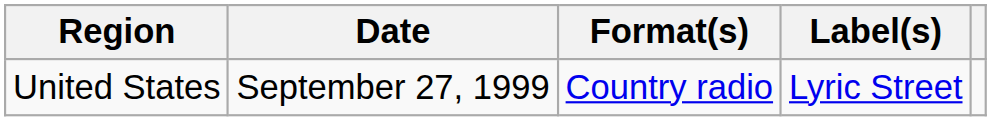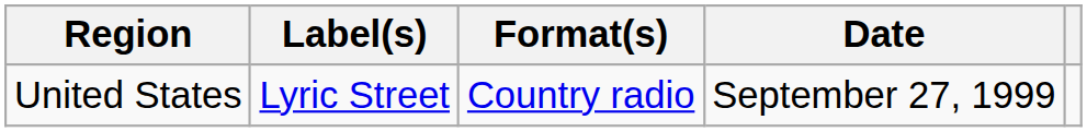 <table class="wikitable">
 <tr>
 <th>Region</th>
+<th>Label(s)</th>
+<th>Format(s)</th>
 <th>Date</th>
-<th>Format(s)</th>
-<th>Label(s)</th>
 <th></th>
 </tr>
 <tr>
 <td>United States</td>
+<td><a href='#'>Lyric Street</a></td>
+<td><a href='#'>Country radio</a></td>
 <td>September 27, 1999</td>
-<td><a href='#'>Country radio</a></td>
-<td><a href='#'>Lyric Street</a></td>
 <td></td>
 </tr>
 </table>
